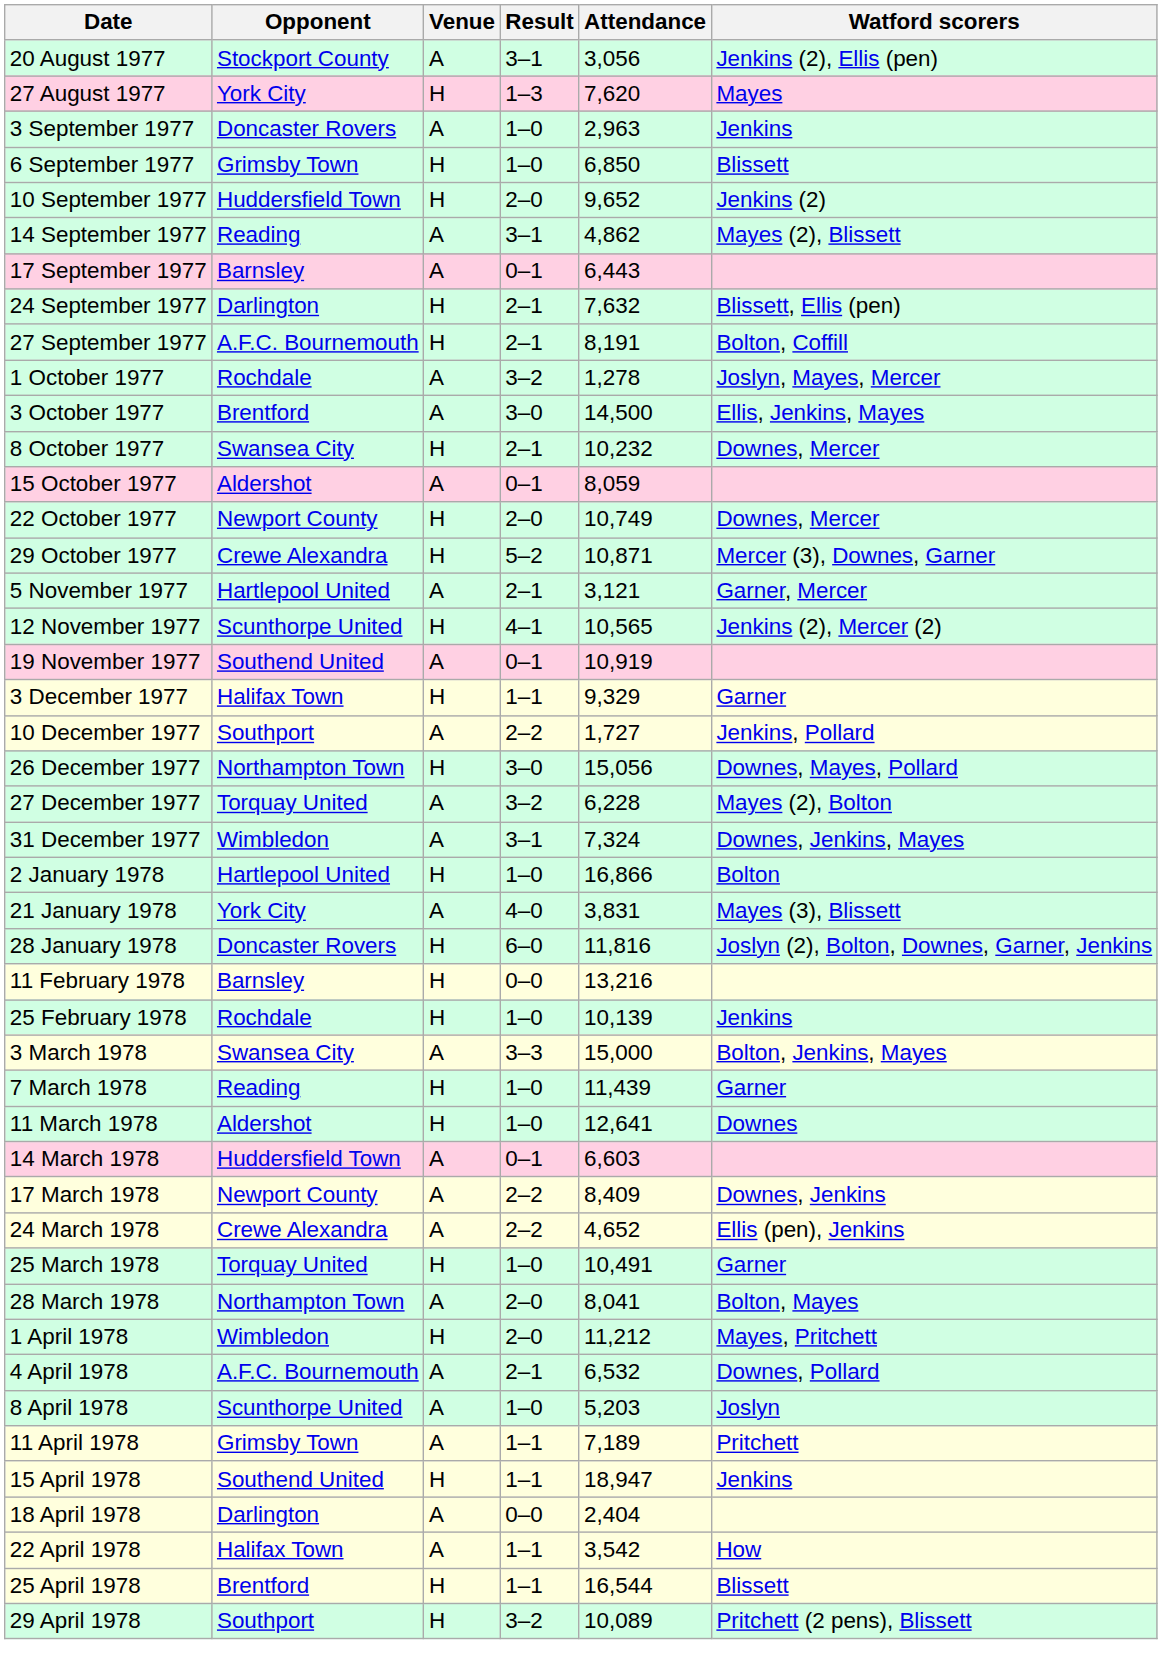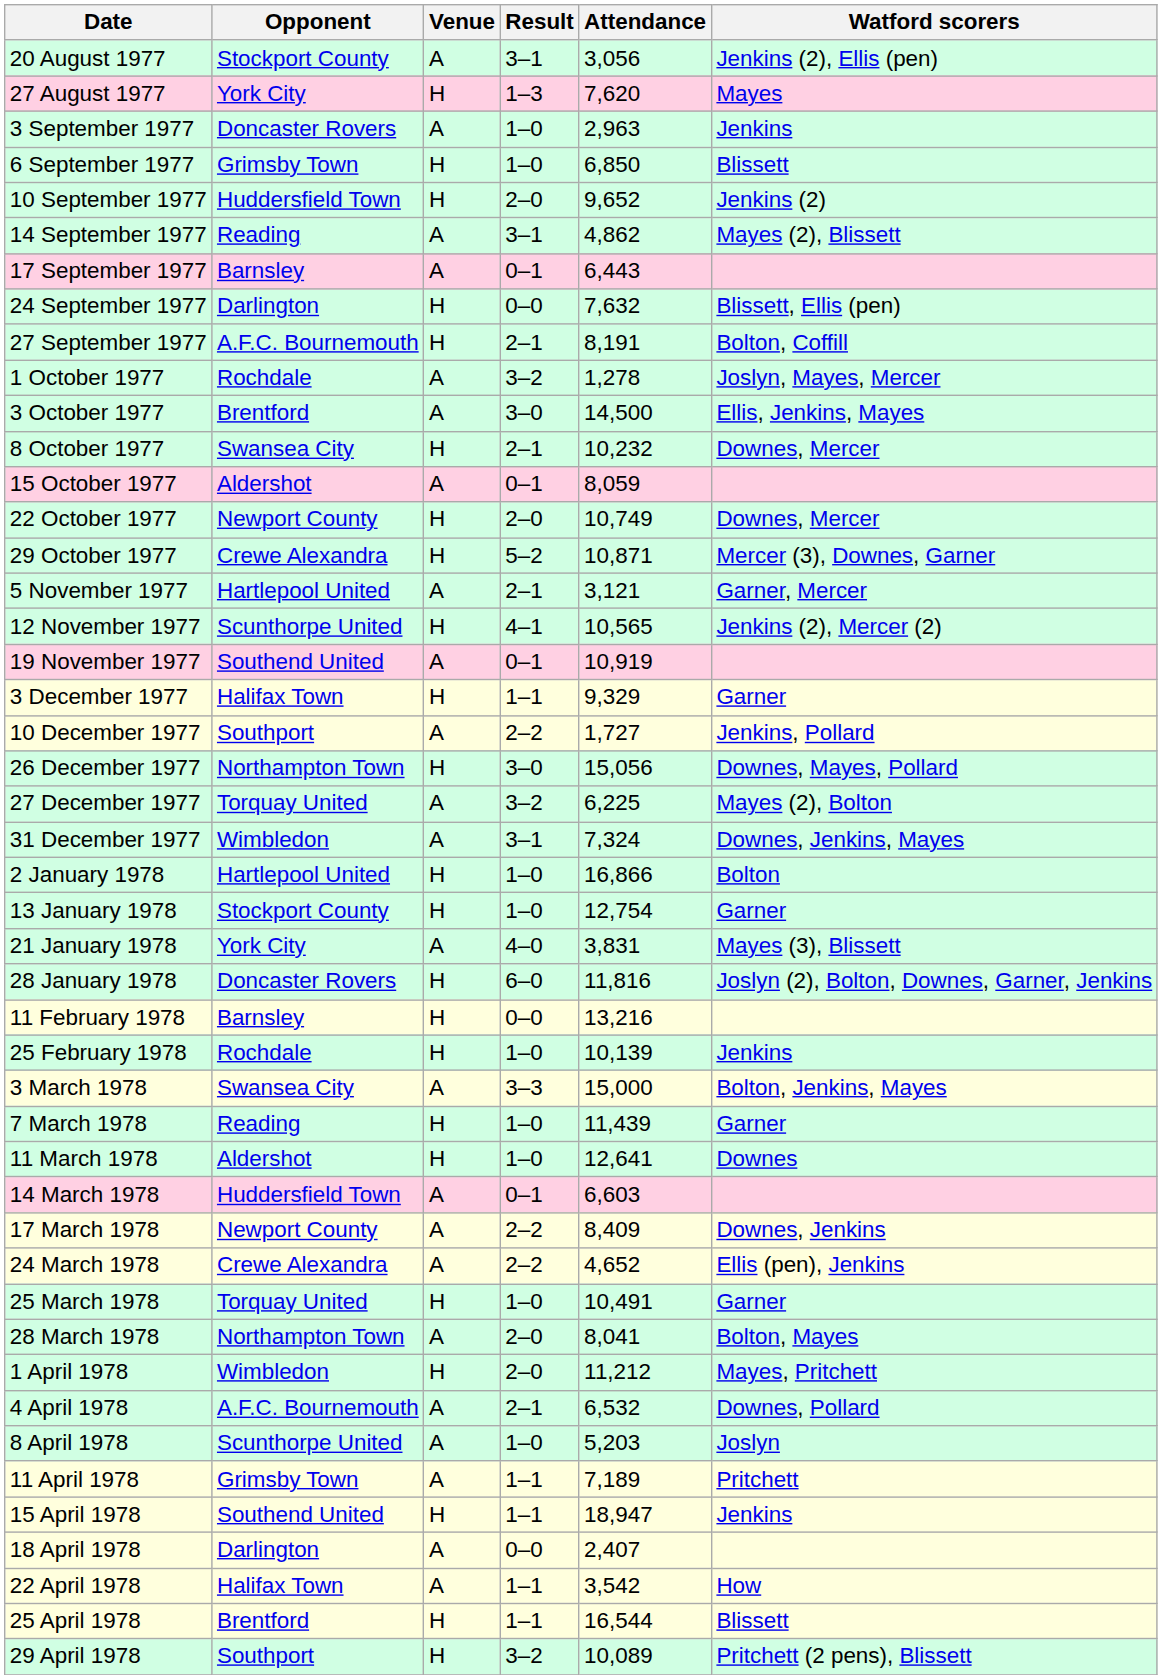 <table class="wikitable sortable" text-align:center">
 <tr>
 <th>Date</th>
 <th>Opponent</th>
 <th>Venue</th>
 <th class=unsortable>Result</th>
 <th>Attendance</th>
 <th class=unsortable>Watford scorers</th>
 </tr>
 <tr style="background-color: #d0ffe3;">
 <td>20 August 1977</td>
 <td><a href='#'>Stockport County</a></td>
 <td>A</td>
 <td>3–1</td>
 <td>3,056</td>
 <td><a href='#'>Jenkins</a> (2), <a href='#'>Ellis</a> (pen)</td>
 </tr>
 <tr style="background-color: #ffd0e3;">
 <td>27 August 1977</td>
 <td><a href='#'>York City</a></td>
 <td>H</td>
 <td>1–3</td>
 <td>7,620</td>
 <td><a href='#'>Mayes</a></td>
 </tr>
 <tr style="background-color: #d0ffe3;">
 <td>3 September 1977</td>
 <td><a href='#'>Doncaster Rovers</a></td>
 <td>A</td>
 <td>1–0</td>
 <td>2,963</td>
 <td><a href='#'>Jenkins</a></td>
 </tr>
 <tr style="background-color: #d0ffe3;">
 <td>6 September 1977</td>
 <td><a href='#'>Grimsby Town</a></td>
 <td>H</td>
 <td>1–0</td>
 <td>6,850</td>
 <td><a href='#'>Blissett</a></td>
 </tr>
 <tr style="background-color: #d0ffe3;">
 <td>10 September 1977</td>
 <td><a href='#'>Huddersfield Town</a></td>
 <td>H</td>
 <td>2–0</td>
 <td>9,652</td>
 <td><a href='#'>Jenkins</a> (2)</td>
 </tr>
 <tr style="background-color: #d0ffe3;">
 <td>14 September 1977</td>
 <td><a href='#'>Reading</a></td>
 <td>A</td>
 <td>3–1</td>
 <td>4,862</td>
 <td><a href='#'>Mayes</a> (2), <a href='#'>Blissett</a></td>
 </tr>
 <tr style="background-color: #ffd0e3;">
 <td>17 September 1977</td>
 <td><a href='#'>Barnsley</a></td>
 <td>A</td>
 <td>0–1</td>
 <td>6,443</td>
 <td></td>
 </tr>
 <tr style="background-color: #d0ffe3;">
 <td>24 September 1977</td>
 <td><a href='#'>Darlington</a></td>
 <td>H</td>
-<td>2–1</td>
+<td>0–0</td>
 <td>7,632</td>
 <td><a href='#'>Blissett</a>, <a href='#'>Ellis</a> (pen)</td>
 </tr>
 <tr style="background-color: #d0ffe3;">
 <td>27 September 1977</td>
 <td><a href='#'>A.F.C. Bournemouth</a></td>
 <td>H</td>
 <td>2–1</td>
 <td>8,191</td>
 <td><a href='#'>Bolton</a>, <a href='#'>Coffill</a></td>
 </tr>
 <tr style="background-color: #d0ffe3;">
 <td>1 October 1977</td>
 <td><a href='#'>Rochdale</a></td>
 <td>A</td>
 <td>3–2</td>
 <td>1,278</td>
 <td><a href='#'>Joslyn</a>, <a href='#'>Mayes</a>, <a href='#'>Mercer</a></td>
 </tr>
 <tr style="background-color: #d0ffe3;">
 <td>3 October 1977</td>
 <td><a href='#'>Brentford</a></td>
 <td>A</td>
 <td>3–0</td>
 <td>14,500</td>
 <td><a href='#'>Ellis</a>, <a href='#'>Jenkins</a>, <a href='#'>Mayes</a></td>
 </tr>
 <tr style="background-color: #d0ffe3;">
 <td>8 October 1977</td>
 <td><a href='#'>Swansea City</a></td>
 <td>H</td>
 <td>2–1</td>
 <td>10,232</td>
 <td><a href='#'>Downes</a>, <a href='#'>Mercer</a></td>
 </tr>
 <tr style="background-color: #ffd0e3;">
 <td>15 October 1977</td>
 <td><a href='#'>Aldershot</a></td>
 <td>A</td>
 <td>0–1</td>
 <td>8,059</td>
 <td></td>
 </tr>
 <tr style="background-color: #d0ffe3;">
 <td>22 October 1977</td>
 <td><a href='#'>Newport County</a></td>
 <td>H</td>
 <td>2–0</td>
 <td>10,749</td>
 <td><a href='#'>Downes</a>, <a href='#'>Mercer</a></td>
 </tr>
 <tr style="background-color: #d0ffe3;">
 <td>29 October 1977</td>
 <td><a href='#'>Crewe Alexandra</a></td>
 <td>H</td>
 <td>5–2</td>
 <td>10,871</td>
 <td><a href='#'>Mercer</a> (3), <a href='#'>Downes</a>, <a href='#'>Garner</a></td>
 </tr>
 <tr style="background-color: #d0ffe3;">
 <td>5 November 1977</td>
 <td><a href='#'>Hartlepool United</a></td>
 <td>A</td>
 <td>2–1</td>
 <td>3,121</td>
 <td><a href='#'>Garner</a>, <a href='#'>Mercer</a></td>
 </tr>
 <tr style="background-color: #d0ffe3;">
 <td>12 November 1977</td>
 <td><a href='#'>Scunthorpe United</a></td>
 <td>H</td>
 <td>4–1</td>
 <td>10,565</td>
 <td><a href='#'>Jenkins</a> (2), <a href='#'>Mercer</a> (2)</td>
 </tr>
 <tr style="background-color: #ffd0e3;">
 <td>19 November 1977</td>
 <td><a href='#'>Southend United</a></td>
 <td>A</td>
 <td>0–1</td>
 <td>10,919</td>
 <td></td>
 </tr>
 <tr style="background-color: #ffffdd;">
 <td>3 December 1977</td>
 <td><a href='#'>Halifax Town</a></td>
 <td>H</td>
 <td>1–1</td>
 <td>9,329</td>
 <td><a href='#'>Garner</a></td>
 </tr>
 <tr style="background-color: #ffffdd;">
 <td>10 December 1977</td>
 <td><a href='#'>Southport</a></td>
 <td>A</td>
 <td>2–2</td>
 <td>1,727</td>
 <td><a href='#'>Jenkins</a>, <a href='#'>Pollard</a></td>
 </tr>
 <tr style="background-color: #d0ffe3;">
 <td>26 December 1977</td>
 <td><a href='#'>Northampton Town</a></td>
 <td>H</td>
 <td>3–0</td>
 <td>15,056</td>
 <td><a href='#'>Downes</a>, <a href='#'>Mayes</a>, <a href='#'>Pollard</a></td>
 </tr>
 <tr style="background-color: #d0ffe3;">
 <td>27 December 1977</td>
 <td><a href='#'>Torquay United</a></td>
 <td>A</td>
 <td>3–2</td>
-<td>6,228</td>
+<td>6,225</td>
 <td><a href='#'>Mayes</a> (2), <a href='#'>Bolton</a></td>
 </tr>
 <tr style="background-color: #d0ffe3;">
 <td>31 December 1977</td>
 <td><a href='#'>Wimbledon</a></td>
 <td>A</td>
 <td>3–1</td>
 <td>7,324</td>
 <td><a href='#'>Downes</a>, <a href='#'>Jenkins</a>, <a href='#'>Mayes</a></td>
 </tr>
 <tr style="background-color: #d0ffe3;">
 <td>2 January 1978</td>
 <td><a href='#'>Hartlepool United</a></td>
 <td>H</td>
 <td>1–0</td>
 <td>16,866</td>
 <td><a href='#'>Bolton</a></td>
+</tr>
+<tr style="background-color: #d0ffe3;">
+<td>13 January 1978</td>
+<td><a href='#'>Stockport County</a></td>
+<td>H</td>
+<td>1–0</td>
+<td>12,754</td>
+<td><a href='#'>Garner</a></td>
 </tr>
 <tr style="background-color: #d0ffe3;">
 <td>21 January 1978</td>
 <td><a href='#'>York City</a></td>
 <td>A</td>
 <td>4–0</td>
 <td>3,831</td>
 <td><a href='#'>Mayes</a> (3), <a href='#'>Blissett</a></td>
 </tr>
 <tr style="background-color: #d0ffe3;">
 <td>28 January 1978</td>
 <td><a href='#'>Doncaster Rovers</a></td>
 <td>H</td>
 <td>6–0</td>
 <td>11,816</td>
 <td><a href='#'>Joslyn</a> (2), <a href='#'>Bolton</a>, <a href='#'>Downes</a>, <a href='#'>Garner</a>, <a href='#'>Jenkins</a></td>
 </tr>
 <tr style="background-color: #ffffdd;">
 <td>11 February 1978</td>
 <td><a href='#'>Barnsley</a></td>
 <td>H</td>
 <td>0–0</td>
 <td>13,216</td>
 <td></td>
 </tr>
 <tr style="background-color: #d0ffe3;">
 <td>25 February 1978</td>
 <td><a href='#'>Rochdale</a></td>
 <td>H</td>
 <td>1–0</td>
 <td>10,139</td>
 <td><a href='#'>Jenkins</a></td>
 </tr>
 <tr style="background-color: #ffffdd;">
 <td>3 March 1978</td>
 <td><a href='#'>Swansea City</a></td>
 <td>A</td>
 <td>3–3</td>
 <td>15,000</td>
 <td><a href='#'>Bolton</a>, <a href='#'>Jenkins</a>, <a href='#'>Mayes</a></td>
 </tr>
 <tr style="background-color: #d0ffe3;">
 <td>7 March 1978</td>
 <td><a href='#'>Reading</a></td>
 <td>H</td>
 <td>1–0</td>
 <td>11,439</td>
 <td><a href='#'>Garner</a></td>
 </tr>
 <tr style="background-color: #d0ffe3;">
 <td>11 March 1978</td>
 <td><a href='#'>Aldershot</a></td>
 <td>H</td>
 <td>1–0</td>
 <td>12,641</td>
 <td><a href='#'>Downes</a></td>
 </tr>
 <tr style="background-color: #ffd0e3;">
 <td>14 March 1978</td>
 <td><a href='#'>Huddersfield Town</a></td>
 <td>A</td>
 <td>0–1</td>
 <td>6,603</td>
 <td></td>
 </tr>
 <tr style="background-color: #ffffdd;">
 <td>17 March 1978</td>
 <td><a href='#'>Newport County</a></td>
 <td>A</td>
 <td>2–2</td>
 <td>8,409</td>
 <td><a href='#'>Downes</a>, <a href='#'>Jenkins</a></td>
 </tr>
 <tr style="background-color: #ffffdd;">
 <td>24 March 1978</td>
 <td><a href='#'>Crewe Alexandra</a></td>
 <td>A</td>
 <td>2–2</td>
 <td>4,652</td>
 <td><a href='#'>Ellis</a> (pen), <a href='#'>Jenkins</a></td>
 </tr>
 <tr style="background-color: #d0ffe3;">
 <td>25 March 1978</td>
 <td><a href='#'>Torquay United</a></td>
 <td>H</td>
 <td>1–0</td>
 <td>10,491</td>
 <td><a href='#'>Garner</a></td>
 </tr>
 <tr style="background-color: #d0ffe3;">
 <td>28 March 1978</td>
 <td><a href='#'>Northampton Town</a></td>
 <td>A</td>
 <td>2–0</td>
 <td>8,041</td>
 <td><a href='#'>Bolton</a>, <a href='#'>Mayes</a></td>
 </tr>
 <tr style="background-color: #d0ffe3;">
 <td>1 April 1978</td>
 <td><a href='#'>Wimbledon</a></td>
 <td>H</td>
 <td>2–0</td>
 <td>11,212</td>
 <td><a href='#'>Mayes</a>, <a href='#'>Pritchett</a></td>
 </tr>
 <tr style="background-color: #d0ffe3;">
 <td>4 April 1978</td>
 <td><a href='#'>A.F.C. Bournemouth</a></td>
 <td>A</td>
 <td>2–1</td>
 <td>6,532</td>
 <td><a href='#'>Downes</a>, <a href='#'>Pollard</a></td>
 </tr>
 <tr style="background-color: #d0ffe3;">
 <td>8 April 1978</td>
 <td><a href='#'>Scunthorpe United</a></td>
 <td>A</td>
 <td>1–0</td>
 <td>5,203</td>
 <td><a href='#'>Joslyn</a></td>
 </tr>
 <tr style="background-color: #ffffdd;">
 <td>11 April 1978</td>
 <td><a href='#'>Grimsby Town</a></td>
 <td>A</td>
 <td>1–1</td>
 <td>7,189</td>
 <td><a href='#'>Pritchett</a></td>
 </tr>
 <tr style="background-color: #ffffdd;">
 <td>15 April 1978</td>
 <td><a href='#'>Southend United</a></td>
 <td>H</td>
 <td>1–1</td>
 <td>18,947</td>
 <td><a href='#'>Jenkins</a></td>
 </tr>
 <tr style="background-color: #ffffdd;">
 <td>18 April 1978</td>
 <td><a href='#'>Darlington</a></td>
 <td>A</td>
 <td>0–0</td>
-<td>2,404</td>
+<td>2,407</td>
 <td></td>
 </tr>
 <tr style="background-color: #ffffdd;">
 <td>22 April 1978</td>
 <td><a href='#'>Halifax Town</a></td>
 <td>A</td>
 <td>1–1</td>
 <td>3,542</td>
 <td><a href='#'>How</a></td>
 </tr>
 <tr style="background-color: #ffffdd;">
 <td>25 April 1978</td>
 <td><a href='#'>Brentford</a></td>
 <td>H</td>
 <td>1–1</td>
 <td>16,544</td>
 <td><a href='#'>Blissett</a></td>
 </tr>
 <tr style="background-color: #d0ffe3;">
 <td>29 April 1978</td>
 <td><a href='#'>Southport</a></td>
 <td>H</td>
 <td>3–2</td>
 <td>10,089</td>
 <td><a href='#'>Pritchett</a> (2 pens), <a href='#'>Blissett</a></td>
 </tr>
 </table>
